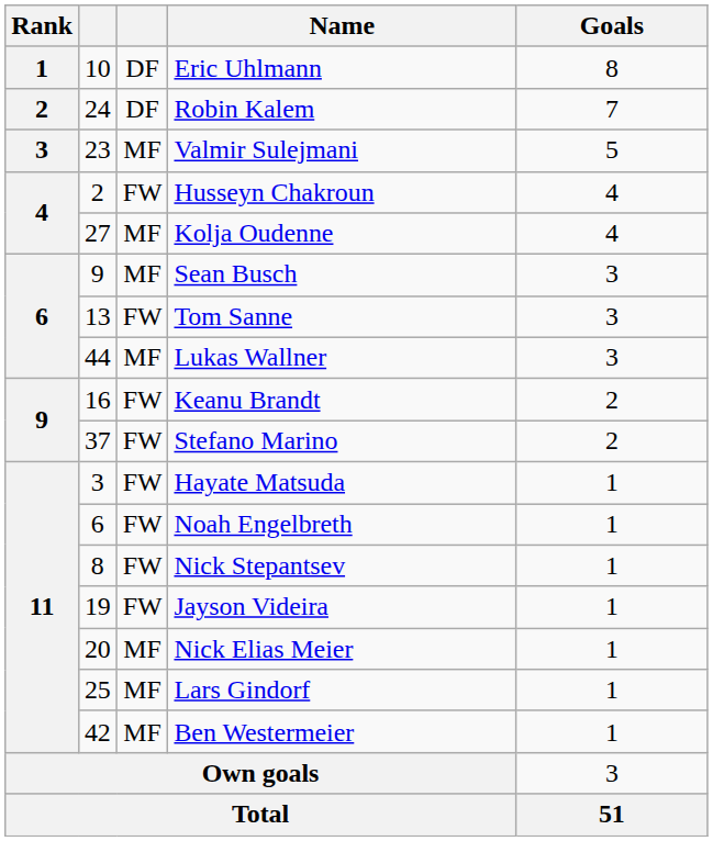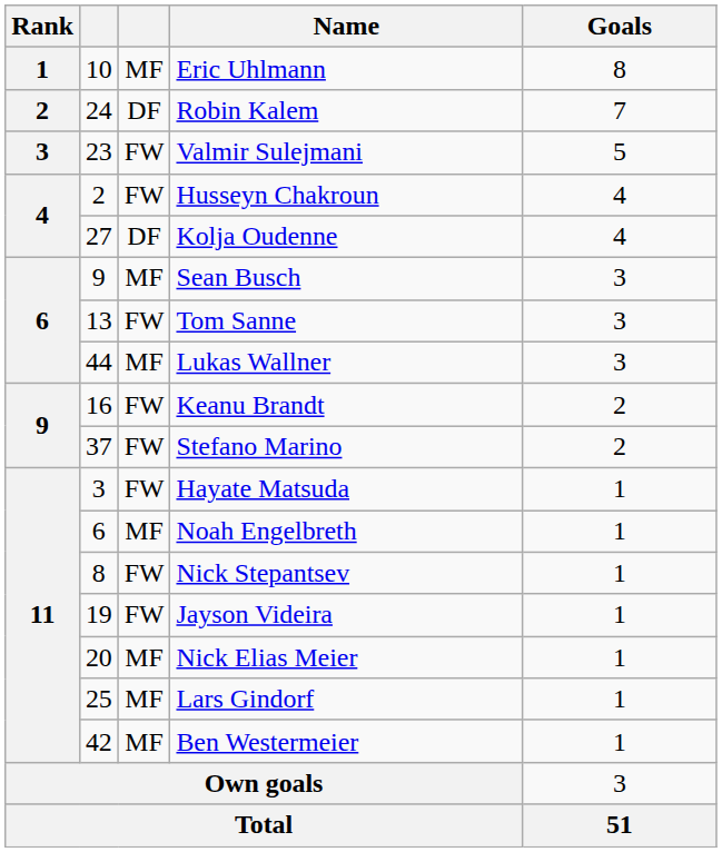 <table class="wikitable" style="text-align:center;">
 <tr>
 <th>Rank</th>
 <th width=15></th>
 <th width=15></th>
 <th width=205>Name</th>
 <th width=110>Goals</th>
 </tr>
 <tr>
 <th>1</th>
 <td>10</td>
-<td>DF</td>
+<td>MF</td>
 <td align="left"> <a href='#'>Eric Uhlmann</a></td>
 <td>8</td>
 </tr>
 <tr>
 <th>2</th>
 <td>24</td>
 <td>DF</td>
 <td align="left"> <a href='#'>Robin Kalem</a></td>
 <td>7</td>
 </tr>
 <tr>
 <th>3</th>
 <td>23</td>
-<td>MF</td>
+<td>FW</td>
 <td align="left"> <a href='#'>Valmir Sulejmani</a></td>
 <td>5</td>
 </tr>
 <tr>
 <th rowspan=2>4</th>
 <td>2</td>
 <td>FW</td>
 <td align="left"> <a href='#'>Husseyn Chakroun</a></td>
 <td>4</td>
 </tr>
 <tr>
 <td>27</td>
-<td>MF</td>
+<td>DF</td>
 <td align="left"> <a href='#'>Kolja Oudenne</a></td>
 <td>4</td>
 </tr>
 <tr>
 <th rowspan=3>6</th>
 <td>9</td>
 <td>MF</td>
 <td align="left"> <a href='#'>Sean Busch</a></td>
 <td>3</td>
 </tr>
 <tr>
 <td>13</td>
 <td>FW</td>
 <td align="left"> <a href='#'>Tom Sanne</a></td>
 <td>3</td>
 </tr>
 <tr>
 <td>44</td>
 <td>MF</td>
 <td align="left"> <a href='#'>Lukas Wallner</a></td>
 <td>3</td>
 </tr>
 <tr>
 <th rowspan=2>9</th>
 <td>16</td>
 <td>FW</td>
 <td align="left"> <a href='#'>Keanu Brandt</a></td>
 <td>2</td>
 </tr>
 <tr>
 <td>37</td>
 <td>FW</td>
 <td align="left"> <a href='#'>Stefano Marino</a></td>
 <td>2</td>
 </tr>
 <tr>
 <th rowspan=7>11</th>
 <td>3</td>
 <td>FW</td>
 <td align="left"> <a href='#'>Hayate Matsuda</a></td>
 <td>1</td>
 </tr>
 <tr>
 <td>6</td>
-<td>FW</td>
+<td>MF</td>
 <td align="left"> <a href='#'>Noah Engelbreth</a></td>
 <td>1</td>
 </tr>
 <tr>
 <td>8</td>
 <td>FW</td>
 <td align="left"> <a href='#'>Nick Stepantsev</a></td>
 <td>1</td>
 </tr>
 <tr>
 <td>19</td>
 <td>FW</td>
 <td align="left"> <a href='#'>Jayson Videira</a></td>
 <td>1</td>
 </tr>
 <tr>
 <td>20</td>
 <td>MF</td>
 <td align="left"> <a href='#'>Nick Elias Meier</a></td>
 <td>1</td>
 </tr>
 <tr>
 <td>25</td>
 <td>MF</td>
 <td align="left"> <a href='#'>Lars Gindorf</a></td>
 <td>1</td>
 </tr>
 <tr>
 <td>42</td>
 <td>MF</td>
 <td align="left"> <a href='#'>Ben Westermeier</a></td>
 <td>1</td>
 </tr>
 <tr>
 <th colspan=4>Own goals</th>
 <td>3</td>
 </tr>
 <tr>
 <th colspan=4>Total</th>
 <th>51</th>
 </tr>
 </table>
